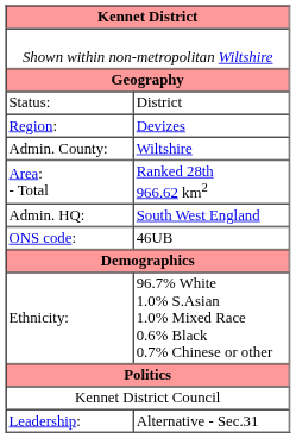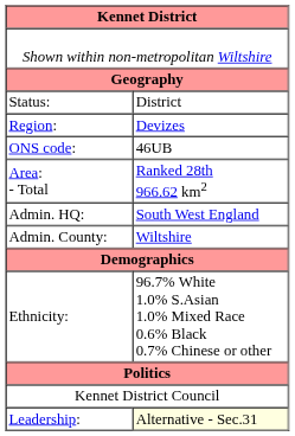 <table border=1 cellpadding="2" cellspacing="0" align="right" width=300>
 <tr>
 <th colspan=2 align=center bgcolor="#ff9999">Kennet District</th>
 </tr>
 <tr>
 <td colspan=2 align=center><br><em>Shown within non-metropolitan <a href='#'>Wiltshire</a></em></td>
 </tr>
 <tr>
 <th colspan=2 bgcolor="#ff9999">Geography</th>
 </tr>
 <tr>
 <td width="45%">Status:</td>
 <td>District</td>
 </tr>
 <tr>
 <td><a href='#'>Region</a>:</td>
 <td><a href='#'>Devizes</a></td>
 </tr>
 <tr>
-<td>Admin. County:</td>
-<td><a href='#'>Wiltshire</a></td>
+<td><a href='#'>ONS code</a>:</td>
+<td>46UB</td>
 </tr>
 <tr>
 <td><a href='#'>Area</a>:<br>- Total</td>
 <td><a href='#'>Ranked 28th</a><br><a href='#'>966.62</a> km<sup>2</sup></td>
 </tr>
 <tr>
 <td>Admin. HQ:</td>
 <td><a href='#'>South West England</a></td>
 </tr>
 <tr>
-<td><a href='#'>ONS code</a>:</td>
-<td>46UB</td>
+<td>Admin. County:</td>
+<td><a href='#'>Wiltshire</a></td>
 </tr>
 <tr>
 <th colspan=2 bgcolor="#ff9999">Demographics</th>
 </tr>
 <tr>
 <td>Ethnicity:</td>
 <td>96.7% White<br>1.0% S.Asian<br>1.0% Mixed Race<br>0.6% Black<br>0.7% Chinese or other<br></td>
 </tr>
 <tr>
 <th colspan=2 bgcolor="#ff9999">Politics</th>
 </tr>
 <tr>
 <td colspan=2 align=center>Kennet District Council</td>
 </tr>
 <tr>
 <td><a href='#'>Leadership</a>:</td>
-<td>Alternative - Sec.31</td>
+<td style="background: lightyellow;">Alternative - Sec.31</td>
 </tr>
 </table>
